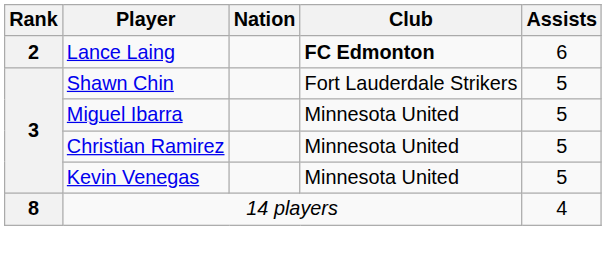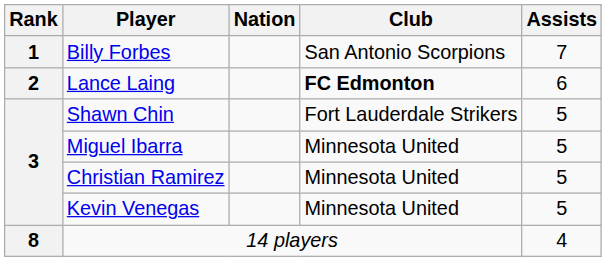 <table class="wikitable">
 <tr>
 <th>Rank</th>
 <th>Player</th>
 <th>Nation</th>
 <th>Club</th>
 <th>Assists</th>
+</tr>
+<tr>
+<th>1</th>
+<td><a href='#'>Billy Forbes</a></td>
+<td></td>
+<td>San Antonio Scorpions</td>
+<td style="text-align:center;">7</td>
 </tr>
 <tr>
 <th>2</th>
 <td><a href='#'>Lance Laing</a></td>
 <td></td>
 <td><strong>FC Edmonton</strong></td>
 <td style="text-align:center;">6</td>
 </tr>
 <tr>
 <th rowspan="4">3</th>
 <td><a href='#'>Shawn Chin</a></td>
 <td></td>
 <td>Fort Lauderdale Strikers</td>
 <td style="text-align:center;">5</td>
 </tr>
 <tr>
 <td><a href='#'>Miguel Ibarra</a></td>
 <td></td>
 <td>Minnesota United</td>
 <td style="text-align:center;">5</td>
 </tr>
 <tr>
 <td><a href='#'>Christian Ramirez</a></td>
 <td></td>
 <td>Minnesota United</td>
 <td style="text-align:center;">5</td>
 </tr>
 <tr>
 <td><a href='#'>Kevin Venegas</a></td>
 <td></td>
 <td>Minnesota United</td>
 <td style="text-align:center;">5</td>
 </tr>
 <tr>
 <th>8</th>
 <td colspan="3" style="text-align:center;"><em>14 players</em></td>
 <td style="text-align:center;">4</td>
 </tr>
 </table>
